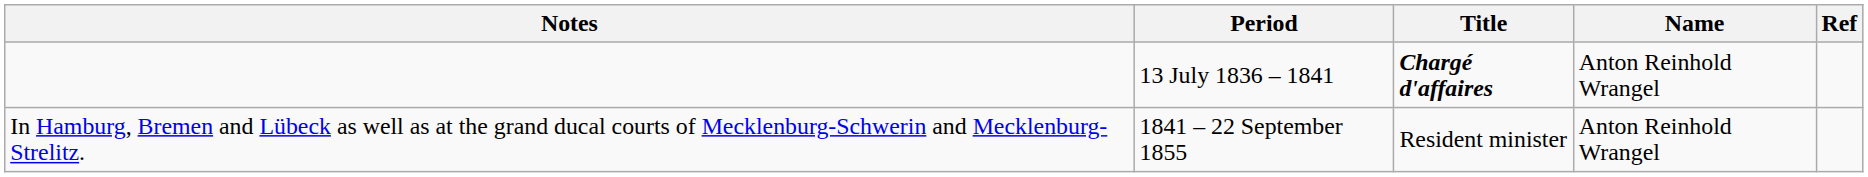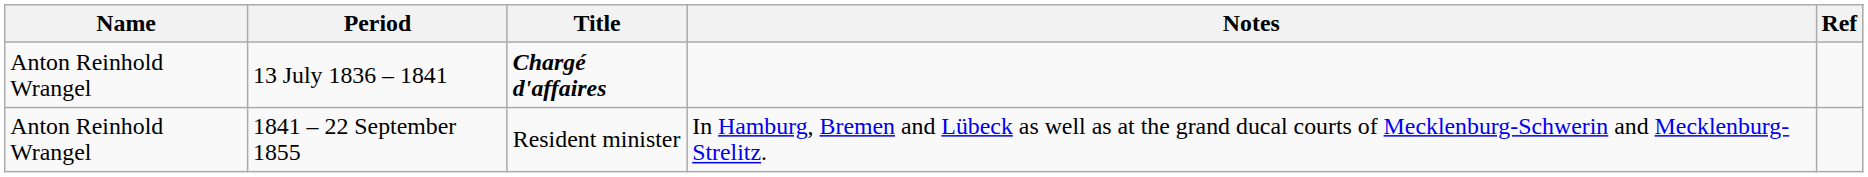 <table class="wikitable">
 <tr>
-<th>Notes</th>
+<th>Name</th>
 <th>Period</th>
 <th>Title</th>
-<th>Name</th>
+<th>Notes</th>
 <th>Ref</th>
 </tr>
 <tr>
-<td></td>
+<td>Anton Reinhold Wrangel</td>
 <td>13 July 1836 – 1841</td>
 <td><strong><em>Chargé d'affaires</em></strong></td>
-<td>Anton Reinhold Wrangel</td>
+<td></td>
 <td></td>
 </tr>
 <tr>
-<td>In <a href='#'>Hamburg</a>, <a href='#'>Bremen</a> and <a href='#'>Lübeck</a> as well as at the grand ducal courts of <a href='#'>Mecklenburg-Schwerin</a> and <a href='#'>Mecklenburg-Strelitz</a>.</td>
+<td>Anton Reinhold Wrangel</td>
 <td>1841 – 22 September 1855</td>
 <td>Resident minister</td>
-<td>Anton Reinhold Wrangel</td>
+<td>In <a href='#'>Hamburg</a>, <a href='#'>Bremen</a> and <a href='#'>Lübeck</a> as well as at the grand ducal courts of <a href='#'>Mecklenburg-Schwerin</a> and <a href='#'>Mecklenburg-Strelitz</a>.</td>
 <td></td>
 </tr>
 </table>
